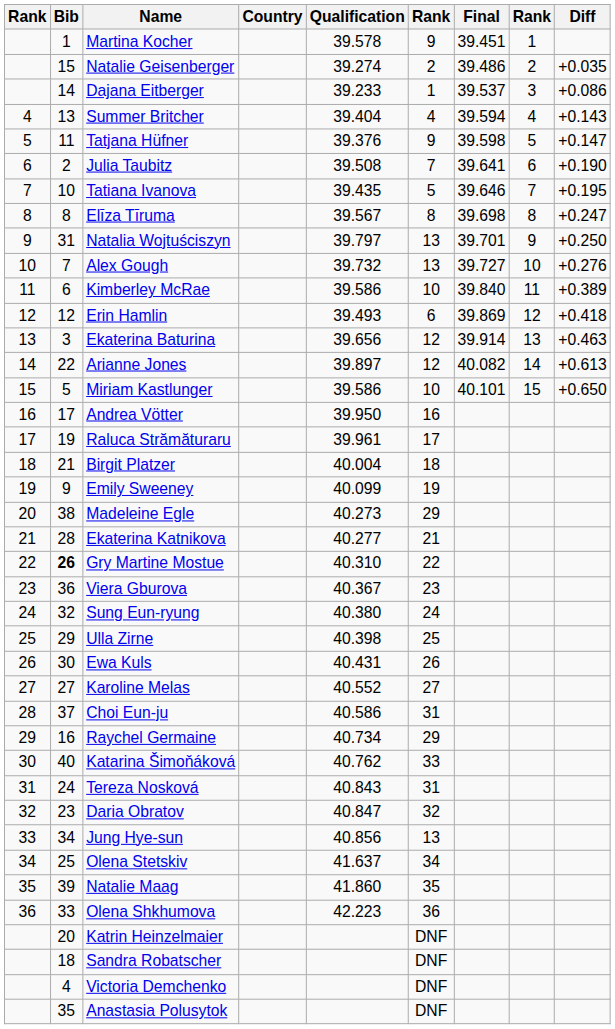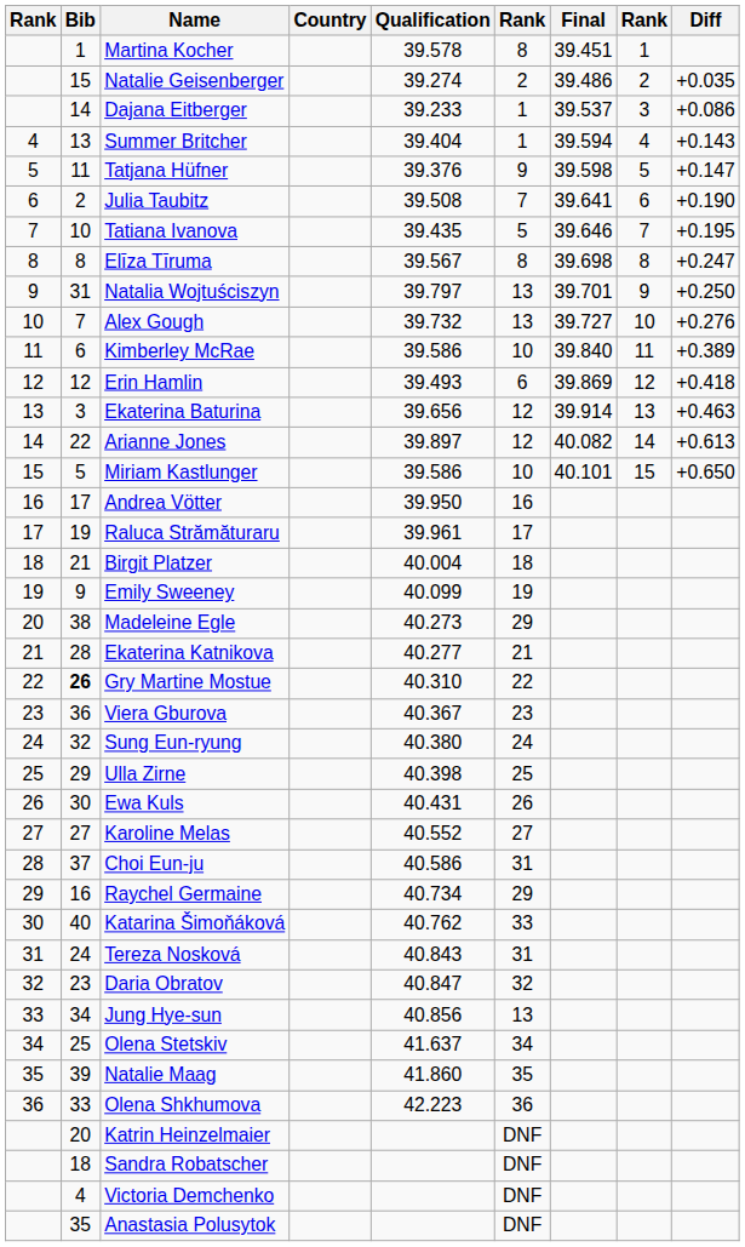 <table class="wikitable sortable" style="text-align:center">
 <tr>
 <th>Rank</th>
 <th>Bib</th>
 <th>Name</th>
 <th>Country</th>
 <th>Qualification</th>
 <th>Rank</th>
 <th>Final</th>
 <th>Rank</th>
 <th>Diff</th>
 </tr>
 <tr>
 <td></td>
 <td>1</td>
 <td align=left><a href='#'>Martina Kocher</a></td>
 <td align=left></td>
 <td>39.578</td>
-<td>9</td>
+<td>8</td>
 <td>39.451</td>
 <td>1</td>
 <td></td>
 </tr>
 <tr>
 <td></td>
 <td>15</td>
 <td align=left><a href='#'>Natalie Geisenberger</a></td>
 <td align=left></td>
 <td>39.274</td>
 <td>2</td>
 <td>39.486</td>
 <td>2</td>
 <td>+0.035</td>
 </tr>
 <tr>
 <td></td>
 <td>14</td>
 <td align=left><a href='#'>Dajana Eitberger</a></td>
 <td align=left></td>
 <td>39.233</td>
 <td>1</td>
 <td>39.537</td>
 <td>3</td>
 <td>+0.086</td>
 </tr>
 <tr>
 <td>4</td>
 <td>13</td>
 <td align=left><a href='#'>Summer Britcher</a></td>
 <td align=left></td>
 <td>39.404</td>
-<td>4</td>
+<td>1</td>
 <td>39.594</td>
 <td>4</td>
 <td>+0.143</td>
 </tr>
 <tr>
 <td>5</td>
 <td>11</td>
 <td align=left><a href='#'>Tatjana Hüfner</a></td>
 <td align=left></td>
 <td>39.376</td>
 <td>9</td>
 <td>39.598</td>
 <td>5</td>
 <td>+0.147</td>
 </tr>
 <tr>
 <td>6</td>
 <td>2</td>
 <td align=left><a href='#'>Julia Taubitz</a></td>
 <td align=left></td>
 <td>39.508</td>
 <td>7</td>
 <td>39.641</td>
 <td>6</td>
 <td>+0.190</td>
 </tr>
 <tr>
 <td>7</td>
 <td>10</td>
 <td align=left><a href='#'>Tatiana Ivanova</a></td>
 <td align=left></td>
 <td>39.435</td>
 <td>5</td>
 <td>39.646</td>
 <td>7</td>
 <td>+0.195</td>
 </tr>
 <tr>
 <td>8</td>
 <td>8</td>
 <td align=left><a href='#'>Elīza Tīruma</a></td>
 <td align=left></td>
 <td>39.567</td>
 <td>8</td>
 <td>39.698</td>
 <td>8</td>
 <td>+0.247</td>
 </tr>
 <tr>
 <td>9</td>
 <td>31</td>
 <td align=left><a href='#'>Natalia Wojtuściszyn</a></td>
 <td align=left></td>
 <td>39.797</td>
 <td>13</td>
 <td>39.701</td>
 <td>9</td>
 <td>+0.250</td>
 </tr>
 <tr>
 <td>10</td>
 <td>7</td>
 <td align=left><a href='#'>Alex Gough</a></td>
 <td align=left></td>
 <td>39.732</td>
 <td>13</td>
 <td>39.727</td>
 <td>10</td>
 <td>+0.276</td>
 </tr>
 <tr>
 <td>11</td>
 <td>6</td>
 <td align=left><a href='#'>Kimberley McRae</a></td>
 <td align=left></td>
 <td>39.586</td>
 <td>10</td>
 <td>39.840</td>
 <td>11</td>
 <td>+0.389</td>
 </tr>
 <tr>
 <td>12</td>
 <td>12</td>
 <td align=left><a href='#'>Erin Hamlin</a></td>
 <td align=left></td>
 <td>39.493</td>
 <td>6</td>
 <td>39.869</td>
 <td>12</td>
 <td>+0.418</td>
 </tr>
 <tr>
 <td>13</td>
 <td>3</td>
 <td align=left><a href='#'>Ekaterina Baturina</a></td>
 <td align=left></td>
 <td>39.656</td>
 <td>12</td>
 <td>39.914</td>
 <td>13</td>
 <td>+0.463</td>
 </tr>
 <tr>
 <td>14</td>
 <td>22</td>
 <td align=left><a href='#'>Arianne Jones</a></td>
 <td align=left></td>
 <td>39.897</td>
 <td>12</td>
 <td>40.082</td>
 <td>14</td>
 <td>+0.613</td>
 </tr>
 <tr>
 <td>15</td>
 <td>5</td>
 <td align=left><a href='#'>Miriam Kastlunger</a></td>
 <td align=left></td>
 <td>39.586</td>
 <td>10</td>
 <td>40.101</td>
 <td>15</td>
 <td>+0.650</td>
 </tr>
 <tr>
 <td>16</td>
 <td>17</td>
 <td align=left><a href='#'>Andrea Vötter</a></td>
 <td align=left></td>
 <td>39.950</td>
 <td>16</td>
 <td></td>
 <td></td>
 <td></td>
 </tr>
 <tr>
 <td>17</td>
 <td>19</td>
 <td align=left><a href='#'>Raluca Strămăturaru</a></td>
 <td align=left></td>
 <td>39.961</td>
 <td>17</td>
 <td></td>
 <td></td>
 <td></td>
 </tr>
 <tr>
 <td>18</td>
 <td>21</td>
 <td align=left><a href='#'>Birgit Platzer</a></td>
 <td align=left></td>
 <td>40.004</td>
 <td>18</td>
 <td></td>
 <td></td>
 <td></td>
 </tr>
 <tr>
 <td>19</td>
 <td>9</td>
 <td align=left><a href='#'>Emily Sweeney</a></td>
 <td align=left></td>
 <td>40.099</td>
 <td>19</td>
 <td></td>
 <td></td>
 <td></td>
 </tr>
 <tr>
 <td>20</td>
 <td>38</td>
 <td align=left><a href='#'>Madeleine Egle</a></td>
 <td align=left></td>
 <td>40.273</td>
 <td>29</td>
 <td></td>
 <td></td>
 <td></td>
 </tr>
 <tr>
 <td>21</td>
 <td>28</td>
 <td align=left><a href='#'>Ekaterina Katnikova</a></td>
 <td align=left></td>
 <td>40.277</td>
 <td>21</td>
 <td></td>
 <td></td>
 <td></td>
 </tr>
 <tr>
 <td>22</td>
 <td><strong>26</strong></td>
 <td align=left><a href='#'>Gry Martine Mostue</a></td>
 <td align=left></td>
 <td>40.310</td>
 <td>22</td>
 <td></td>
 <td></td>
 <td></td>
 </tr>
 <tr>
 <td>23</td>
 <td>36</td>
 <td align=left><a href='#'>Viera Gburova</a></td>
 <td align=left></td>
 <td>40.367</td>
 <td>23</td>
 <td></td>
 <td></td>
 <td></td>
 </tr>
 <tr>
 <td>24</td>
 <td>32</td>
 <td align=left><a href='#'>Sung Eun-ryung</a></td>
 <td align=left></td>
 <td>40.380</td>
 <td>24</td>
 <td></td>
 <td></td>
 <td></td>
 </tr>
 <tr>
 <td>25</td>
 <td>29</td>
 <td align=left><a href='#'>Ulla Zirne</a></td>
 <td align=left></td>
 <td>40.398</td>
 <td>25</td>
 <td></td>
 <td></td>
 <td></td>
 </tr>
 <tr>
 <td>26</td>
 <td>30</td>
 <td align=left><a href='#'>Ewa Kuls</a></td>
 <td align=left></td>
 <td>40.431</td>
 <td>26</td>
 <td></td>
 <td></td>
 <td></td>
 </tr>
 <tr>
 <td>27</td>
 <td>27</td>
 <td align=left><a href='#'>Karoline Melas</a></td>
 <td align=left></td>
 <td>40.552</td>
 <td>27</td>
 <td></td>
 <td></td>
 <td></td>
 </tr>
 <tr>
 <td>28</td>
 <td>37</td>
 <td align=left><a href='#'>Choi Eun-ju</a></td>
 <td align=left></td>
 <td>40.586</td>
 <td>31</td>
 <td></td>
 <td></td>
 <td></td>
 </tr>
 <tr>
 <td>29</td>
 <td>16</td>
 <td align=left><a href='#'>Raychel Germaine</a></td>
 <td align=left></td>
 <td>40.734</td>
 <td>29</td>
 <td></td>
 <td></td>
 <td></td>
 </tr>
 <tr>
 <td>30</td>
 <td>40</td>
 <td align=left><a href='#'>Katarina Šimoňáková</a></td>
 <td align=left></td>
 <td>40.762</td>
 <td>33</td>
 <td></td>
 <td></td>
 <td></td>
 </tr>
 <tr>
 <td>31</td>
 <td>24</td>
 <td align=left><a href='#'>Tereza Nosková</a></td>
 <td align=left></td>
 <td>40.843</td>
 <td>31</td>
 <td></td>
 <td></td>
 <td></td>
 </tr>
 <tr>
 <td>32</td>
 <td>23</td>
 <td align=left><a href='#'>Daria Obratov</a></td>
 <td align=left></td>
 <td>40.847</td>
 <td>32</td>
 <td></td>
 <td></td>
 <td></td>
 </tr>
 <tr>
 <td>33</td>
 <td>34</td>
 <td align=left><a href='#'>Jung Hye-sun</a></td>
 <td align=left></td>
 <td>40.856</td>
 <td>13</td>
 <td></td>
 <td></td>
 <td></td>
 </tr>
 <tr>
 <td>34</td>
 <td>25</td>
 <td align=left><a href='#'>Olena Stetskiv</a></td>
 <td align=left></td>
 <td>41.637</td>
 <td>34</td>
 <td></td>
 <td></td>
 <td></td>
 </tr>
 <tr>
 <td>35</td>
 <td>39</td>
 <td align=left><a href='#'>Natalie Maag</a></td>
 <td align=left></td>
 <td>41.860</td>
 <td>35</td>
 <td></td>
 <td></td>
 <td></td>
 </tr>
 <tr>
 <td>36</td>
 <td>33</td>
 <td align=left><a href='#'>Olena Shkhumova</a></td>
 <td align=left></td>
 <td>42.223</td>
 <td>36</td>
 <td></td>
 <td></td>
 <td></td>
 </tr>
 <tr>
 <td></td>
 <td>20</td>
 <td align=left><a href='#'>Katrin Heinzelmaier</a></td>
 <td align=left></td>
 <td></td>
 <td>DNF</td>
 <td></td>
 <td></td>
 <td></td>
 </tr>
 <tr>
 <td></td>
 <td>18</td>
 <td align=left><a href='#'>Sandra Robatscher</a></td>
 <td align=left></td>
 <td></td>
 <td>DNF</td>
 <td></td>
 <td></td>
 <td></td>
 </tr>
 <tr>
 <td></td>
 <td>4</td>
 <td align=left><a href='#'>Victoria Demchenko</a></td>
 <td align=left></td>
 <td></td>
 <td>DNF</td>
 <td></td>
 <td></td>
 <td></td>
 </tr>
 <tr>
 <td></td>
 <td>35</td>
 <td align=left><a href='#'>Anastasia Polusytok</a></td>
 <td align=left></td>
 <td></td>
 <td>DNF</td>
 <td></td>
 <td></td>
 <td></td>
 </tr>
 </table>
